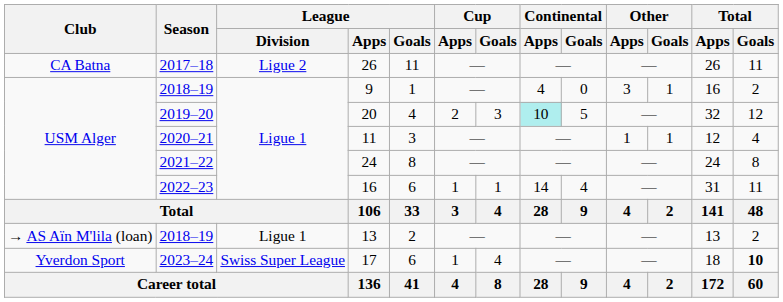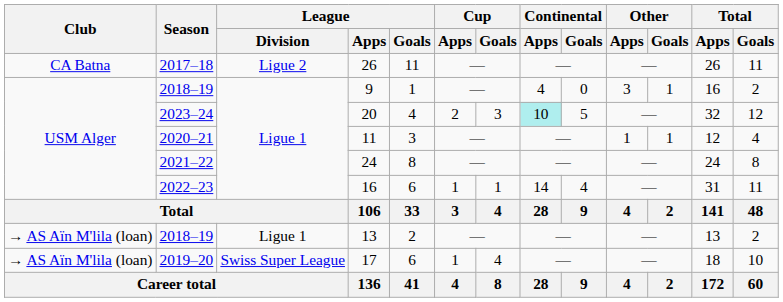 <table class="wikitable" style="text-align: center;">
 <tr>
 <th rowspan="2">Club</th>
 <th rowspan="2">Season</th>
 <th colspan="3">League</th>
 <th colspan="2">Cup</th>
 <th colspan="2">Continental</th>
 <th colspan="2">Other</th>
 <th colspan="2">Total</th>
 </tr>
 <tr>
 <th>Division</th>
 <th>Apps</th>
 <th>Goals</th>
 <th>Apps</th>
 <th>Goals</th>
 <th>Apps</th>
 <th>Goals</th>
 <th>Apps</th>
 <th>Goals</th>
 <th>Apps</th>
 <th>Goals</th>
 </tr>
 <tr>
 <td valign="center"><a href='#'>CA Batna</a></td>
 <td><a href='#'>2017–18</a></td>
 <td><a href='#'>Ligue 2</a></td>
 <td>26</td>
 <td>11</td>
 <td colspan=2>—</td>
 <td colspan=2>—</td>
 <td colspan=2>—</td>
 <td>26</td>
 <td>11</td>
 </tr>
 <tr>
 <td rowspan=5 valign="center"><a href='#'>USM Alger</a></td>
 <td><a href='#'>2018–19</a></td>
 <td rowspan=5><a href='#'>Ligue 1</a></td>
 <td>9</td>
 <td>1</td>
 <td colspan=2>—</td>
 <td>4</td>
 <td>0</td>
 <td>3</td>
 <td>1</td>
 <td>16</td>
 <td>2</td>
 </tr>
 <tr>
-<td><a href='#'>2019–20</a></td>
+<td><a href='#'>2023–24</a></td>
 <td>20</td>
 <td>4</td>
 <td>2</td>
 <td>3</td>
 <td style="background: paleturquoise;">10</td>
 <td>5</td>
 <td colspan=2>—</td>
 <td>32</td>
 <td>12</td>
 </tr>
 <tr>
 <td><a href='#'>2020–21</a></td>
 <td>11</td>
 <td>3</td>
 <td colspan=2>—</td>
 <td colspan=2>—</td>
 <td>1</td>
 <td>1</td>
 <td>12</td>
 <td>4</td>
 </tr>
 <tr>
 <td><a href='#'>2021–22</a></td>
 <td>24</td>
 <td>8</td>
 <td colspan=2>—</td>
 <td colspan=2>—</td>
 <td colspan=2>—</td>
 <td>24</td>
 <td>8</td>
 </tr>
 <tr>
 <td><a href='#'>2022–23</a></td>
 <td>16</td>
 <td>6</td>
 <td>1</td>
 <td>1</td>
 <td>14</td>
 <td>4</td>
 <td colspan=2>—</td>
 <td>31</td>
 <td>11</td>
 </tr>
 <tr>
 <th colspan="3">Total</th>
 <th>106</th>
 <th>33</th>
 <th>3</th>
 <th>4</th>
 <th>28</th>
 <th>9</th>
 <th>4</th>
 <th>2</th>
 <th>141</th>
 <th>48</th>
 </tr>
 <tr>
 <td rowspan="1" valign="center">→ <a href='#'>AS Aïn M'lila</a> (loan)</td>
 <td><a href='#'>2018–19</a></td>
 <td>Ligue 1</td>
 <td>13</td>
 <td>2</td>
 <td colspan=2>—</td>
 <td colspan=2>—</td>
 <td colspan=2>—</td>
 <td>13</td>
 <td>2</td>
 </tr>
 <tr>
-<td rowspan="1" valign="center"><a href='#'>Yverdon Sport</a></td>
-<td><a href='#'>2023–24</a></td>
+<td rowspan="1" valign="center">→ <a href='#'>AS Aïn M'lila</a> (loan)</td>
+<td><a href='#'>2019–20</a></td>
 <td><a href='#'>Swiss Super League</a></td>
 <td>17</td>
 <td>6</td>
 <td>1</td>
 <td>4</td>
 <td colspan=2>—</td>
 <td colspan=2>—</td>
 <td>18</td>
-<td><strong>10</strong></td>
+<td>10</td>
 </tr>
 <tr>
 <th colspan="3">Career total</th>
 <th>136</th>
 <th>41</th>
 <th>4</th>
 <th>8</th>
 <th>28</th>
 <th>9</th>
 <th>4</th>
 <th>2</th>
 <th>172</th>
 <th>60</th>
 </tr>
 </table>
